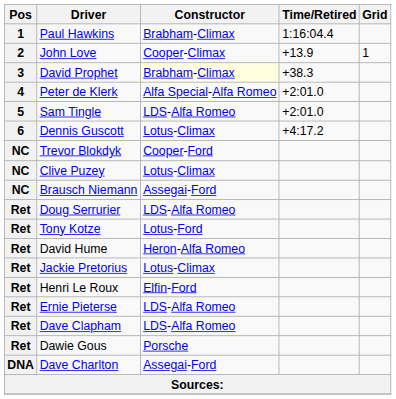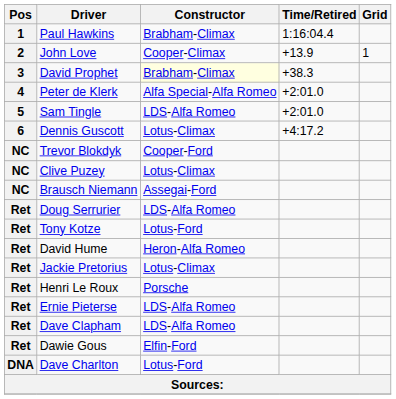 <table class="wikitable" style="font-size: 95%;">
 <tr>
 <th>Pos</th>
 <th>Driver</th>
 <th>Constructor</th>
 <th>Time/Retired</th>
 <th>Grid</th>
 </tr>
 <tr>
 <th>1</th>
 <td> <a href='#'>Paul Hawkins</a></td>
 <td><a href='#'>Brabham</a>-<a href='#'>Climax</a></td>
 <td>1:16:04.4</td>
 <td></td>
 </tr>
 <tr>
 <th>2</th>
 <td> <a href='#'>John Love</a></td>
 <td><a href='#'>Cooper</a>-<a href='#'>Climax</a></td>
 <td>+13.9</td>
 <td>1</td>
 </tr>
 <tr>
 <th>3</th>
 <td> <a href='#'>David Prophet</a></td>
 <td style="background: lightyellow;"><a href='#'>Brabham</a>-<a href='#'>Climax</a></td>
 <td>+38.3</td>
 <td></td>
 </tr>
 <tr>
 <th>4</th>
 <td> <a href='#'>Peter de Klerk</a></td>
 <td><a href='#'>Alfa Special</a>-<a href='#'>Alfa Romeo</a></td>
 <td>+2:01.0</td>
 <td></td>
 </tr>
 <tr>
 <th>5</th>
 <td> <a href='#'>Sam Tingle</a></td>
 <td><a href='#'>LDS</a>-<a href='#'>Alfa Romeo</a></td>
 <td>+2:01.0</td>
 <td></td>
 </tr>
 <tr>
 <th>6</th>
 <td> <a href='#'>Dennis Guscott</a></td>
 <td><a href='#'>Lotus</a>-<a href='#'>Climax</a></td>
 <td>+4:17.2</td>
 <td></td>
 </tr>
 <tr>
 <th>NC</th>
 <td> <a href='#'>Trevor Blokdyk</a></td>
 <td><a href='#'>Cooper</a>-<a href='#'>Ford</a></td>
 <td></td>
 <td></td>
 </tr>
 <tr>
 <th>NC</th>
 <td> <a href='#'>Clive Puzey</a></td>
 <td><a href='#'>Lotus</a>-<a href='#'>Climax</a></td>
 <td></td>
 <td></td>
 </tr>
 <tr>
 <th>NC</th>
 <td> <a href='#'>Brausch Niemann</a></td>
 <td><a href='#'>Assegai</a>-<a href='#'>Ford</a></td>
 <td></td>
 <td></td>
 </tr>
 <tr>
 <th>Ret</th>
 <td> <a href='#'>Doug Serrurier</a></td>
 <td><a href='#'>LDS</a>-<a href='#'>Alfa Romeo</a></td>
 <td></td>
 <td></td>
 </tr>
 <tr>
 <th>Ret</th>
 <td> <a href='#'>Tony Kotze</a></td>
 <td><a href='#'>Lotus</a>-<a href='#'>Ford</a></td>
 <td></td>
 <td></td>
 </tr>
 <tr>
 <th>Ret</th>
 <td> David Hume</td>
 <td><a href='#'>Heron</a>-<a href='#'>Alfa Romeo</a></td>
 <td></td>
 <td></td>
 </tr>
 <tr>
 <th>Ret</th>
 <td> <a href='#'>Jackie Pretorius</a></td>
 <td><a href='#'>Lotus</a>-<a href='#'>Climax</a></td>
 <td></td>
 <td></td>
 </tr>
 <tr>
 <th>Ret</th>
 <td> Henri Le Roux</td>
-<td><a href='#'>Elfin</a>-<a href='#'>Ford</a></td>
+<td><a href='#'>Porsche</a></td>
 <td></td>
 <td></td>
 </tr>
 <tr>
 <th>Ret</th>
 <td> <a href='#'>Ernie Pieterse</a></td>
 <td><a href='#'>LDS</a>-<a href='#'>Alfa Romeo</a></td>
 <td></td>
 <td></td>
 </tr>
 <tr>
 <th>Ret</th>
 <td> <a href='#'>Dave Clapham</a></td>
 <td><a href='#'>LDS</a>-<a href='#'>Alfa Romeo</a></td>
 <td></td>
 <td></td>
 </tr>
 <tr>
 <th>Ret</th>
 <td> Dawie Gous</td>
-<td><a href='#'>Porsche</a></td>
+<td><a href='#'>Elfin</a>-<a href='#'>Ford</a></td>
 <td></td>
 <td></td>
 </tr>
 <tr>
 <th>DNA</th>
 <td> <a href='#'>Dave Charlton</a></td>
-<td><a href='#'>Assegai</a>-<a href='#'>Ford</a></td>
+<td><a href='#'>Lotus</a>-<a href='#'>Ford</a></td>
 <td></td>
 <td></td>
 </tr>
 <tr style="background-color:#E5E4E2" align="center">
 <th colspan=6>Sources:</th>
 </tr>
 <tr>
 </tr>
 </table>
